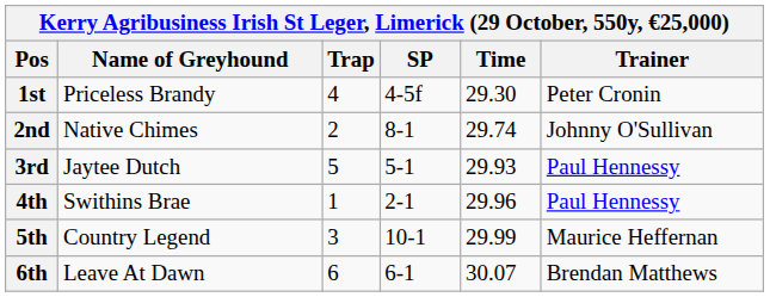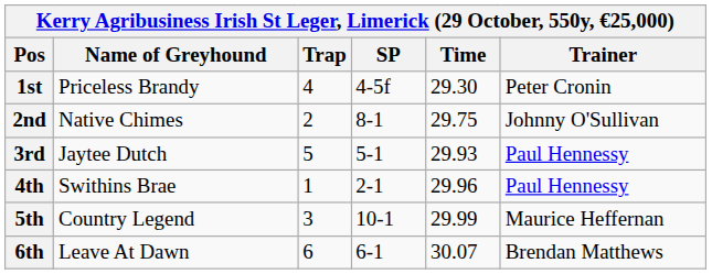 <table class="wikitable">
 <tr>
 <th colspan="6"><a href='#'>Kerry Agribusiness Irish St Leger</a>, <a href='#'>Limerick</a> (29 October, 550y, €25,000)</th>
 </tr>
 <tr>
 <th width=30>Pos</th>
 <th width=180>Name of Greyhound</th>
 <th width=30>Trap</th>
 <th width=50>SP</th>
 <th width=50>Time</th>
 <th width=150>Trainer</th>
 </tr>
 <tr>
 <th>1st</th>
 <td>Priceless Brandy</td>
 <td>4</td>
 <td>4-5f</td>
 <td>29.30</td>
 <td>Peter Cronin</td>
 </tr>
 <tr>
 <th>2nd</th>
 <td>Native Chimes</td>
 <td>2</td>
 <td>8-1</td>
-<td>29.74</td>
+<td>29.75</td>
 <td>Johnny O'Sullivan</td>
 </tr>
 <tr>
 <th>3rd</th>
 <td>Jaytee Dutch</td>
 <td>5</td>
 <td>5-1</td>
 <td>29.93</td>
 <td><a href='#'>Paul Hennessy</a></td>
 </tr>
 <tr>
 <th>4th</th>
 <td>Swithins Brae</td>
 <td>1</td>
 <td>2-1</td>
 <td>29.96</td>
 <td><a href='#'>Paul Hennessy</a></td>
 </tr>
 <tr>
 <th>5th</th>
 <td>Country Legend</td>
 <td>3</td>
 <td>10-1</td>
 <td>29.99</td>
 <td>Maurice Heffernan</td>
 </tr>
 <tr>
 <th>6th</th>
 <td>Leave At Dawn</td>
 <td>6</td>
 <td>6-1</td>
 <td>30.07</td>
 <td>Brendan Matthews</td>
 </tr>
 </table>
